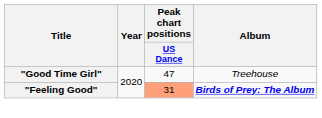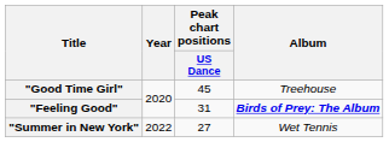 <table class="wikitable plainrowheaders" style="text-align:center;">
 <tr>
 <th rowspan="2" scope="col" style="width:11em;">Title</th>
 <th rowspan="2" scope="col" style="width:1em;">Year</th>
 <th>Peak chart positions</th>
 <th rowspan="2">Album</th>
 </tr>
 <tr>
 <th scope="col" style="width:3em;font-size:90%;"><a href='#'>US<br>Dance</a><br></th>
 </tr>
 <tr>
 <th scope="row">"Good Time Girl"</th>
 <td rowspan="2">2020</td>
-<td>47</td>
+<td>45</td>
 <td><em>Treehouse</em></td>
 </tr>
 <tr>
 <th scope="row">"Feeling Good"</th>
-<td style="background: lightsalmon;">31</td>
+<td>31</td>
 <td><strong><em><a href='#'>Birds of Prey: The Album</a></em></strong></td>
 </tr>
+<tr>
+<th scope="row">"Summer in New York"</th>
+<td>2022</td>
+<td>27</td>
+<td><em>Wet Tennis</em></td>
+</tr>
 </table>
